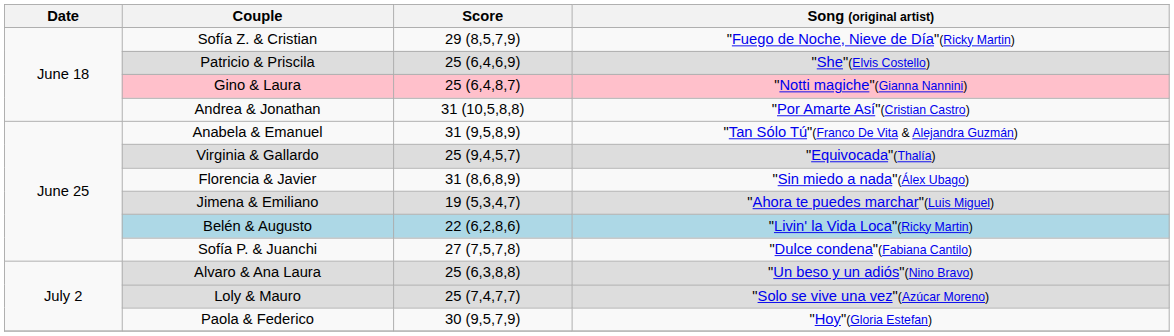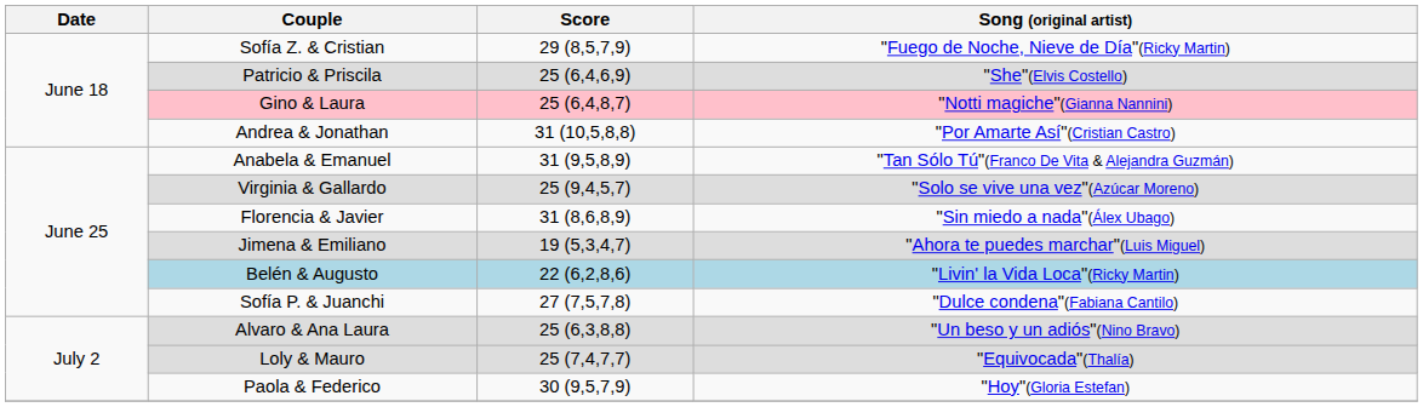 <table class="wikitable" style="text-align:center;width:80%;">
 <tr>
 <th>Date</th>
 <th>Couple</th>
 <th>Score</th>
 <th>Song <small>(original artist)</small></th>
 </tr>
 <tr>
 <td rowspan="4">June 18</td>
 <td>Sofía Z. & Cristian</td>
 <td>29 (8,5,7,9)</td>
 <td>"<a href='#'>Fuego de Noche, Nieve de Día</a>"<small>(<a href='#'>Ricky Martin</a>)</small></td>
 </tr>
 <tr>
 <td style="background:#ddd;">Patricio & Priscila</td>
 <td style="background:#ddd;">25 (6,4,6,9)</td>
 <td style="background:#ddd;">"<a href='#'>She</a>"<small>(<a href='#'>Elvis Costello</a>)</small></td>
 </tr>
 <tr>
 <td style="background:pink;">Gino & Laura</td>
 <td style="background:pink;">25 (6,4,8,7)</td>
 <td style="background:pink;">"<a href='#'>Notti magiche</a>"<small>(<a href='#'>Gianna Nannini</a>)</small></td>
 </tr>
 <tr>
 <td>Andrea & Jonathan</td>
 <td>31 (10,5,8,8)</td>
 <td>"<a href='#'>Por Amarte Así</a>"<small>(<a href='#'>Cristian Castro</a>)</small></td>
 </tr>
 <tr>
 <td rowspan="6">June 25</td>
 <td>Anabela & Emanuel</td>
 <td>31 (9,5,8,9)</td>
 <td>"<a href='#'>Tan Sólo Tú</a>"<small>(<a href='#'>Franco De Vita</a> & <a href='#'>Alejandra Guzmán</a>)</small></td>
 </tr>
 <tr>
 <td style="background:#ddd;">Virginia & Gallardo</td>
 <td style="background:#ddd;">25 (9,4,5,7)</td>
-<td style="background:#ddd;">"<a href='#'>Equivocada</a>"<small>(<a href='#'>Thalía</a>)</small></td>
+<td style="background:#ddd;">"<a href='#'>Solo se vive una vez</a>"<small>(<a href='#'>Azúcar Moreno</a>)</small></td>
 </tr>
 <tr>
 <td>Florencia & Javier</td>
 <td>31 (8,6,8,9)</td>
 <td>"<a href='#'>Sin miedo a nada</a>"<small>(<a href='#'>Álex Ubago</a>)</small></td>
 </tr>
 <tr>
 <td style="background:#ddd;">Jimena & Emiliano</td>
 <td style="background:#ddd;">19 (5,3,4,7)</td>
 <td style="background:#ddd;">"<a href='#'>Ahora te puedes marchar</a>"<small>(<a href='#'>Luis Miguel</a>)</small></td>
 </tr>
 <tr>
 <td style="background:lightblue;">Belén & Augusto</td>
 <td style="background:lightblue;">22 (6,2,8,6)</td>
 <td style="background:lightblue;">"<a href='#'>Livin' la Vida Loca</a>"<small>(<a href='#'>Ricky Martin</a>)</small></td>
 </tr>
 <tr>
 <td>Sofía P. & Juanchi</td>
 <td>27 (7,5,7,8)</td>
 <td>"<a href='#'>Dulce condena</a>"<small>(<a href='#'>Fabiana Cantilo</a>)</small></td>
 </tr>
 <tr>
 <td rowspan="3">July 2</td>
 <td style="background:#ddd;">Alvaro & Ana Laura</td>
 <td style="background:#ddd;">25 (6,3,8,8)</td>
 <td style="background:#ddd;">"<a href='#'>Un beso y un adiós</a>"<small>(<a href='#'>Nino Bravo</a>)</small></td>
 </tr>
 <tr>
 <td style="background:#ddd;">Loly & Mauro</td>
 <td style="background:#ddd;">25 (7,4,7,7)</td>
-<td style="background:#ddd;">"<a href='#'>Solo se vive una vez</a>"<small>(<a href='#'>Azúcar Moreno</a>)</small></td>
+<td style="background:#ddd;">"<a href='#'>Equivocada</a>"<small>(<a href='#'>Thalía</a>)</small></td>
 </tr>
 <tr>
 <td>Paola & Federico</td>
 <td>30 (9,5,7,9)</td>
 <td>"<a href='#'>Hoy</a>"<small>(<a href='#'>Gloria Estefan</a>)</small></td>
 </tr>
 <tr>
 </tr>
 </table>
